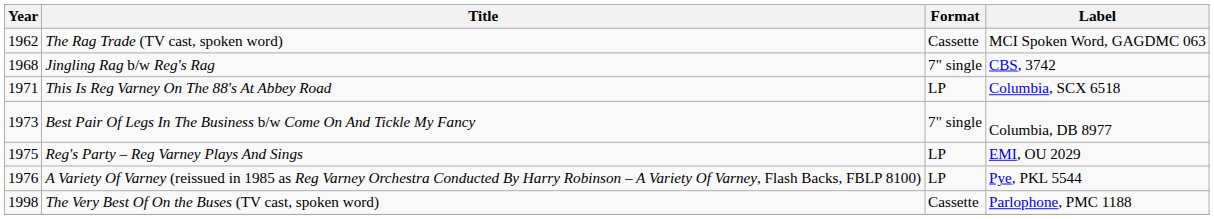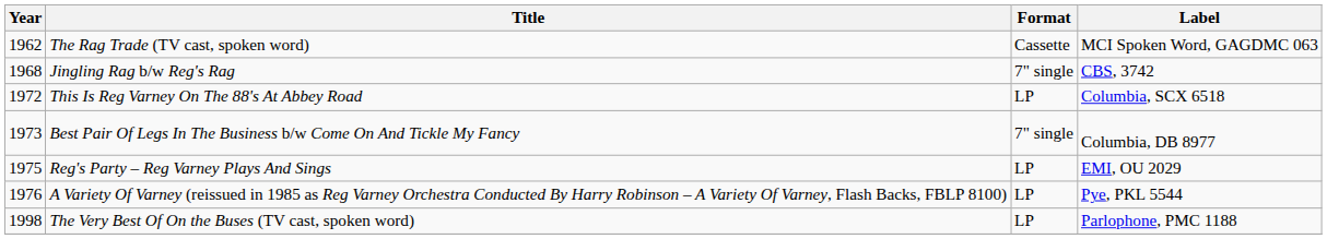 <table class="wikitable">
 <tr>
 <th>Year</th>
 <th>Title</th>
 <th>Format</th>
 <th>Label</th>
 </tr>
 <tr>
 <td>1962</td>
 <td><em>The Rag Trade</em> (TV cast, spoken word)</td>
 <td>Cassette</td>
 <td>MCI Spoken Word, GAGDMC 063</td>
 </tr>
 <tr>
 <td>1968</td>
 <td><em>Jingling Rag</em> b/w <em>Reg's Rag</em></td>
 <td>7" single</td>
 <td><a href='#'>CBS</a>, 3742</td>
 </tr>
 <tr>
-<td>1971</td>
+<td>1972</td>
 <td><em>This Is Reg Varney On The 88's At Abbey Road</em></td>
 <td>LP</td>
 <td><a href='#'>Columbia</a>, SCX 6518</td>
 </tr>
 <tr>
 <td>1973</td>
 <td><em>Best Pair Of Legs In The Business</em> b/w <em>Come On And Tickle My Fancy</em></td>
 <td>7" single</td>
 <td><br>Columbia, DB 8977</td>
 </tr>
 <tr>
 <td>1975</td>
 <td><em>Reg's Party – Reg Varney Plays And Sings</em></td>
 <td>LP</td>
 <td><a href='#'>EMI</a>, OU 2029</td>
 </tr>
 <tr>
 <td>1976</td>
 <td><em>A Variety Of Varney</em> (reissued in 1985 as <em>Reg Varney Orchestra Conducted By Harry Robinson – A Variety Of Varney</em>, Flash Backs, FBLP 8100)</td>
 <td>LP</td>
 <td><a href='#'>Pye</a>, PKL 5544</td>
 </tr>
 <tr>
 <td>1998</td>
 <td><em> The Very Best Of On the Buses</em> (TV cast, spoken word)</td>
-<td>Cassette</td>
+<td>LP</td>
 <td><a href='#'>Parlophone</a>, PMC 1188</td>
 </tr>
 <tr>
 </tr>
 </table>
